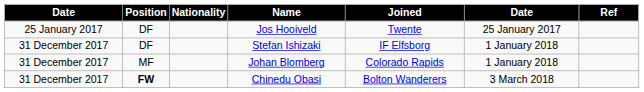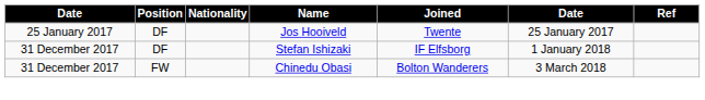 <table class="wikitable"  style="text-align:center; font-size:90%; ">
 <tr>
 <th style="background:#000000; color:white; width:200px;">Date</th>
 <th style="background:#000000; color:white; width:50px;">Position</th>
 <th style="background:#000000; color:white; width:50px;">Nationality</th>
 <th style="background:#000000; color:white; width:200px;">Name</th>
 <th style="background:#000000; color:white; width:200px;">Joined</th>
 <th style="background:#000000; color:white; width:200px;">Date</th>
 <th style="background:#000000; color:white; width:100px;">Ref</th>
 </tr>
 <tr>
 <td>25 January 2017</td>
 <td>DF</td>
 <td></td>
 <td><a href='#'>Jos Hooiveld</a></td>
 <td><a href='#'>Twente</a></td>
 <td>25 January 2017</td>
 <td></td>
 </tr>
 <tr>
 <td>31 December 2017</td>
 <td>DF</td>
 <td></td>
 <td><a href='#'>Stefan Ishizaki</a></td>
 <td><a href='#'>IF Elfsborg</a></td>
 <td>1 January 2018</td>
 <td></td>
 </tr>
 <tr>
 <td>31 December 2017</td>
-<td>MF</td>
-<td></td>
-<td><a href='#'>Johan Blomberg</a></td>
-<td><a href='#'>Colorado Rapids</a></td>
-<td>1 January 2018</td>
-<td></td>
-</tr>
-<tr>
-<td>31 December 2017</td>
-<td><strong>FW</strong></td>
+<td>FW</td>
 <td></td>
 <td><a href='#'>Chinedu Obasi</a></td>
 <td><a href='#'>Bolton Wanderers</a></td>
 <td>3 March 2018</td>
 <td></td>
 </tr>
 </table>
